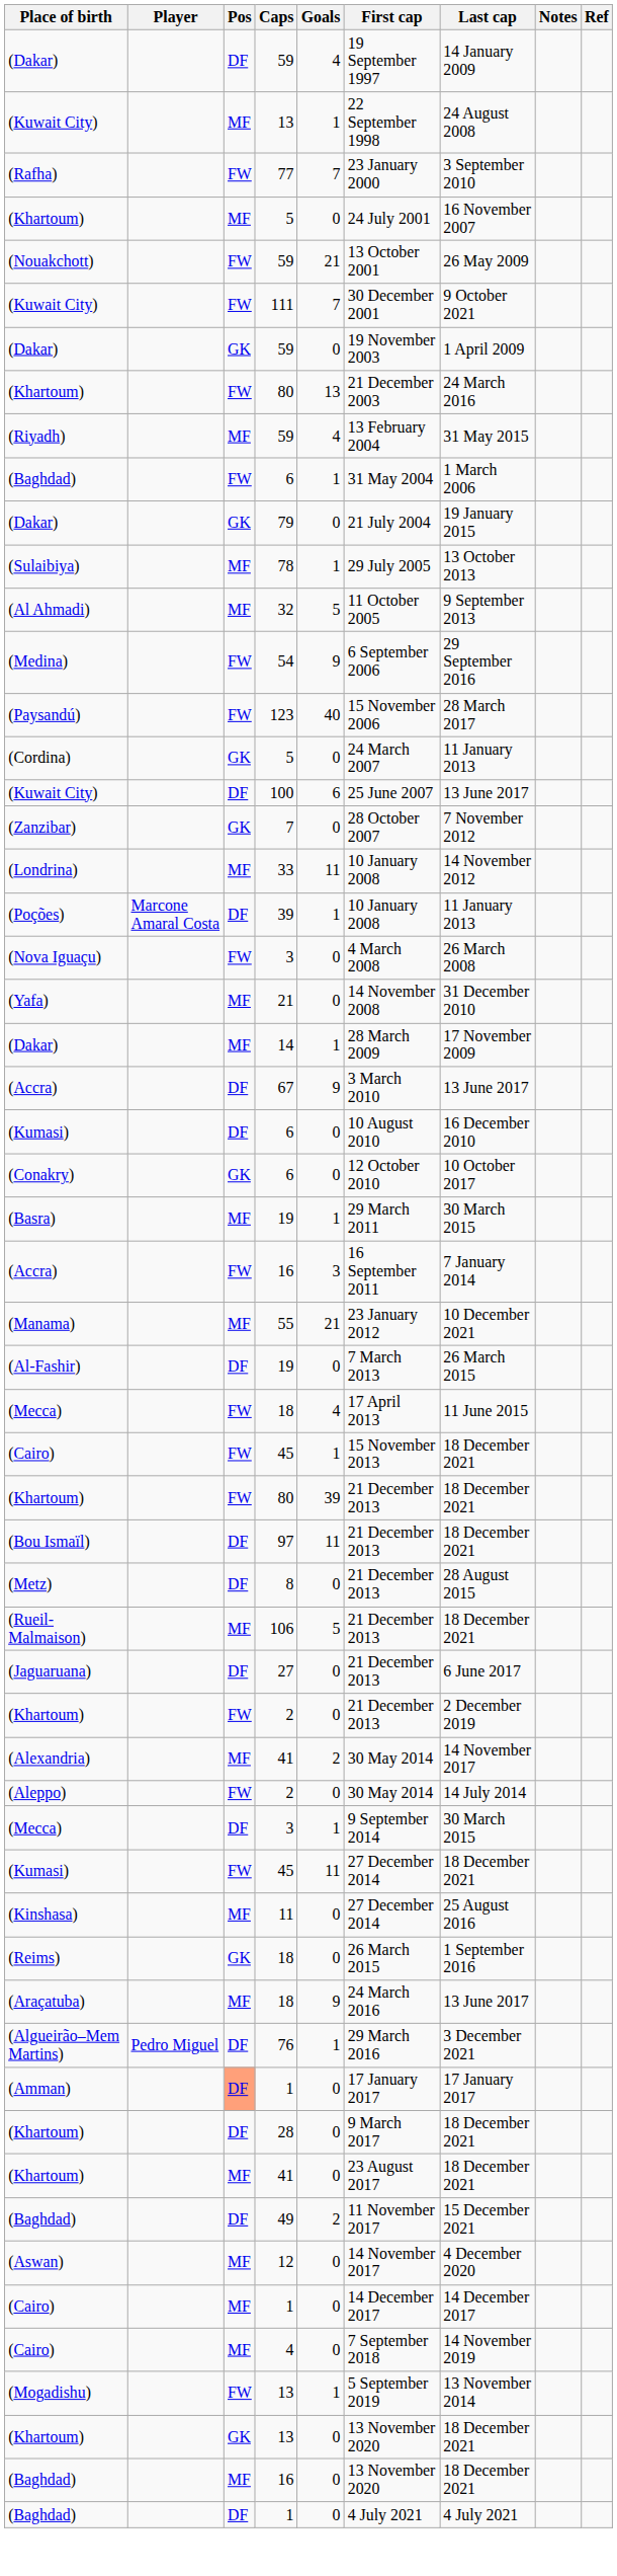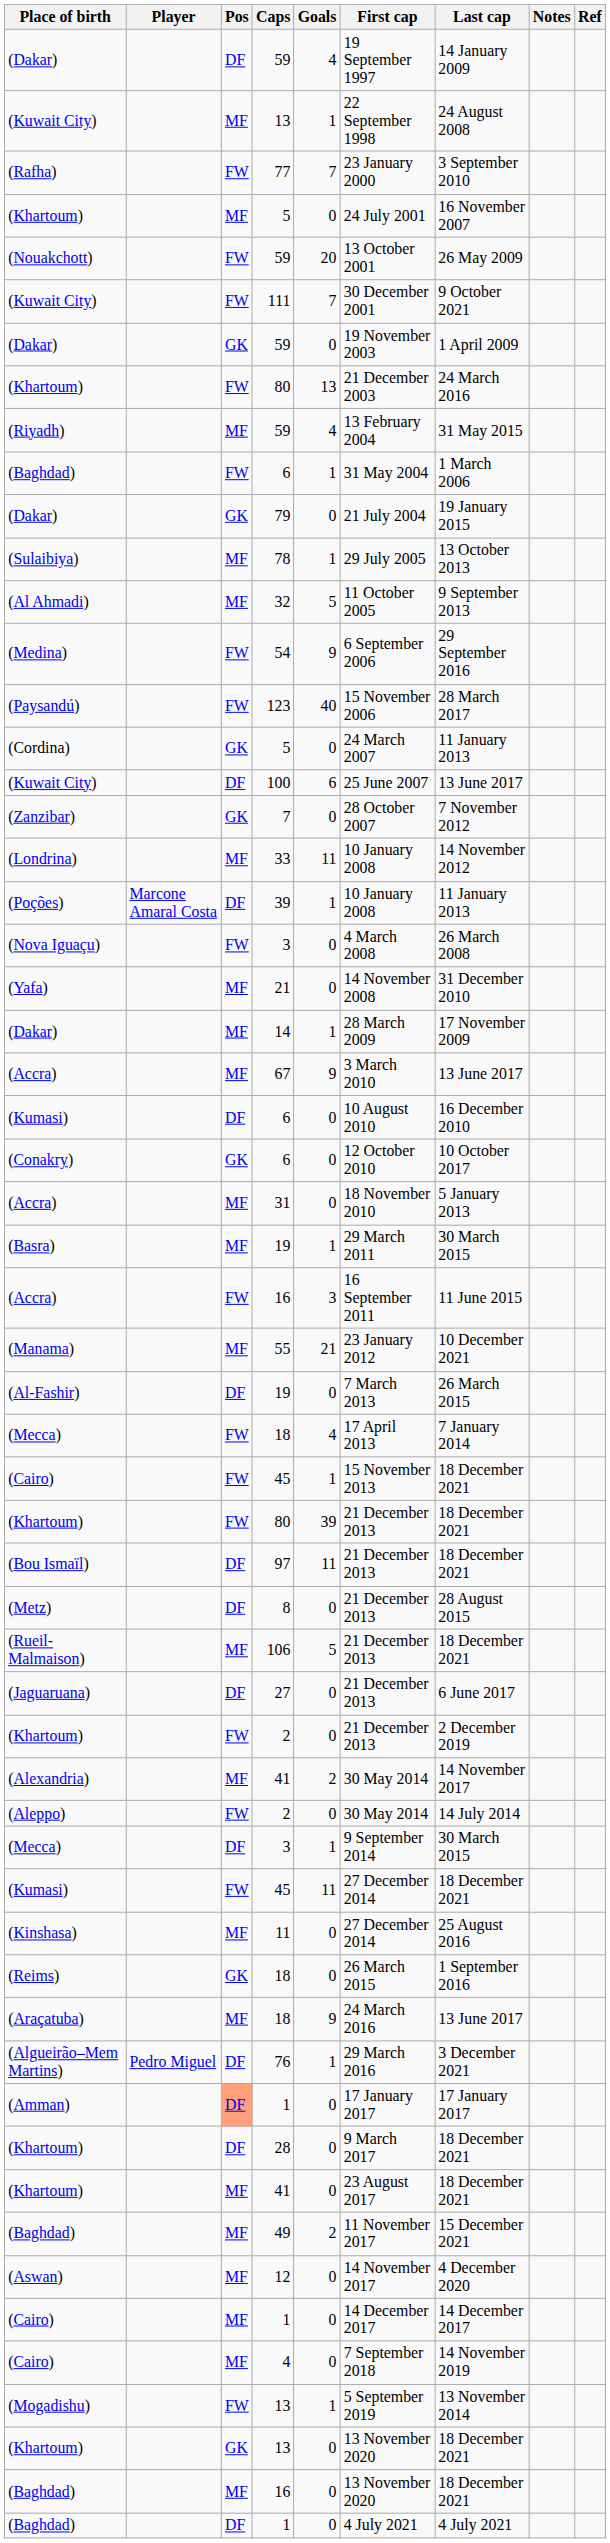 <table class="wikitable sortable">
 <tr>
 <th>Place of birth</th>
 <th>Player</th>
 <th>Pos</th>
 <th>Caps</th>
 <th>Goals</th>
 <th>First cap</th>
 <th>Last cap</th>
 <th class="unsortable">Notes</th>
 <th>Ref</th>
 </tr>
 <tr>
 <td> (<a href='#'>Dakar</a>)</td>
 <td></td>
 <td><a href='#'>DF</a></td>
 <td align="right">59</td>
 <td align="right">4</td>
 <td>19 September 1997</td>
 <td>14 January 2009</td>
 <td></td>
 <td></td>
 </tr>
 <tr>
 <td> (<a href='#'>Kuwait City</a>)</td>
 <td></td>
 <td><a href='#'>MF</a></td>
 <td align="right">13</td>
 <td align="right">1</td>
 <td>22 September 1998</td>
 <td>24 August 2008</td>
 <td></td>
 <td></td>
 </tr>
 <tr>
 <td> (<a href='#'>Rafha</a>)</td>
 <td></td>
 <td><a href='#'>FW</a></td>
 <td align="right">77</td>
 <td align="right">7</td>
 <td>23 January 2000</td>
 <td>3 September 2010</td>
 <td></td>
 <td></td>
 </tr>
 <tr>
 <td> (<a href='#'>Khartoum</a>)</td>
 <td></td>
 <td><a href='#'>MF</a></td>
 <td align="right">5</td>
 <td align="right">0</td>
 <td>24 July 2001</td>
 <td>16 November 2007</td>
 <td></td>
 <td></td>
 </tr>
 <tr>
 <td> (<a href='#'>Nouakchott</a>)</td>
 <td></td>
 <td><a href='#'>FW</a></td>
 <td align="right">59</td>
-<td align="right">21</td>
+<td align="right">20</td>
 <td>13 October 2001</td>
 <td>26 May 2009</td>
 <td></td>
 <td></td>
 </tr>
 <tr>
 <td> (<a href='#'>Kuwait City</a>)</td>
 <td></td>
 <td><a href='#'>FW</a></td>
 <td align="right">111</td>
 <td align="right">7</td>
 <td>30 December 2001</td>
 <td>9 October 2021</td>
 <td></td>
 <td></td>
 </tr>
 <tr>
 <td> (<a href='#'>Dakar</a>)</td>
 <td></td>
 <td><a href='#'>GK</a></td>
 <td align="right">59</td>
 <td align="right">0</td>
 <td>19 November 2003</td>
 <td>1 April 2009</td>
 <td></td>
 <td></td>
 </tr>
 <tr>
 <td> (<a href='#'>Khartoum</a>)</td>
 <td></td>
 <td><a href='#'>FW</a></td>
 <td align="right">80</td>
 <td align="right">13</td>
 <td>21 December 2003</td>
 <td>24 March 2016</td>
 <td></td>
 <td></td>
 </tr>
 <tr>
 <td> (<a href='#'>Riyadh</a>)</td>
 <td></td>
 <td><a href='#'>MF</a></td>
 <td align="right">59</td>
 <td align="right">4</td>
 <td>13 February 2004</td>
 <td>31 May 2015</td>
 <td></td>
 <td></td>
 </tr>
 <tr>
 <td> (<a href='#'>Baghdad</a>)</td>
 <td></td>
 <td><a href='#'>FW</a></td>
 <td align="right">6</td>
 <td align="right">1</td>
 <td>31 May 2004</td>
 <td>1 March 2006</td>
 <td></td>
 <td></td>
 </tr>
 <tr>
 <td> (<a href='#'>Dakar</a>)</td>
 <td></td>
 <td><a href='#'>GK</a></td>
 <td align="right">79</td>
 <td align="right">0</td>
 <td>21 July 2004</td>
 <td>19 January 2015</td>
 <td></td>
 <td></td>
 </tr>
 <tr>
 <td> (<a href='#'>Sulaibiya</a>)</td>
 <td></td>
 <td><a href='#'>MF</a></td>
 <td align="right">78</td>
 <td align="right">1</td>
 <td>29 July 2005</td>
 <td>13 October 2013</td>
 <td></td>
 <td></td>
 </tr>
 <tr>
 <td> (<a href='#'>Al Ahmadi</a>)</td>
 <td></td>
 <td><a href='#'>MF</a></td>
 <td align="right">32</td>
 <td align="right">5</td>
 <td>11 October 2005</td>
 <td>9 September 2013</td>
 <td></td>
 <td></td>
 </tr>
 <tr>
 <td> (<a href='#'>Medina</a>)</td>
 <td></td>
 <td><a href='#'>FW</a></td>
 <td align="right">54</td>
 <td align="right">9</td>
 <td>6 September 2006</td>
 <td>29 September 2016</td>
 <td></td>
 <td></td>
 </tr>
 <tr>
 <td> (<a href='#'>Paysandú</a>)</td>
 <td></td>
 <td><a href='#'>FW</a></td>
 <td align="right">123</td>
 <td align="right">40</td>
 <td>15 November 2006</td>
 <td>28 March 2017</td>
 <td></td>
 <td></td>
 </tr>
 <tr>
 <td> (Cordina)</td>
 <td></td>
 <td><a href='#'>GK</a></td>
 <td align="right">5</td>
 <td align="right">0</td>
 <td>24 March 2007</td>
 <td>11 January 2013</td>
 <td></td>
 <td></td>
 </tr>
 <tr>
 <td> (<a href='#'>Kuwait City</a>)</td>
 <td></td>
 <td><a href='#'>DF</a></td>
 <td align="right">100</td>
 <td align="right">6</td>
 <td>25 June 2007</td>
 <td>13 June 2017</td>
 <td></td>
 <td></td>
 </tr>
 <tr>
 <td> (<a href='#'>Zanzibar</a>)</td>
 <td></td>
 <td><a href='#'>GK</a></td>
 <td align="right">7</td>
 <td align="right">0</td>
 <td>28 October 2007</td>
 <td>7 November 2012</td>
 <td></td>
 <td></td>
 </tr>
 <tr>
 <td> (<a href='#'>Londrina</a>)</td>
 <td></td>
 <td><a href='#'>MF</a></td>
 <td align="right">33</td>
 <td align="right">11</td>
 <td>10 January 2008</td>
 <td>14 November 2012</td>
 <td></td>
 <td></td>
 </tr>
 <tr>
 <td> (<a href='#'>Poções</a>)</td>
 <td><a href='#'>Marcone Amaral Costa</a></td>
 <td><a href='#'>DF</a></td>
 <td align="right">39</td>
 <td align="right">1</td>
 <td>10 January 2008</td>
 <td>11 January 2013</td>
 <td></td>
 <td></td>
 </tr>
 <tr>
 <td> (<a href='#'>Nova Iguaçu</a>)</td>
 <td></td>
 <td><a href='#'>FW</a></td>
 <td align="right">3</td>
 <td align="right">0</td>
 <td>4 March 2008</td>
 <td>26 March 2008</td>
 <td></td>
 <td></td>
 </tr>
 <tr>
 <td> (<a href='#'>Yafa</a>)</td>
 <td></td>
 <td><a href='#'>MF</a></td>
 <td align="right">21</td>
 <td align="right">0</td>
 <td>14 November 2008</td>
 <td>31 December 2010</td>
 <td></td>
 <td></td>
 </tr>
 <tr>
 <td> (<a href='#'>Dakar</a>)</td>
 <td></td>
 <td><a href='#'>MF</a></td>
 <td align="right">14</td>
 <td align="right">1</td>
 <td>28 March 2009</td>
 <td>17 November 2009</td>
 <td></td>
 <td></td>
 </tr>
 <tr>
 <td> (<a href='#'>Accra</a>)</td>
 <td></td>
-<td><a href='#'>DF</a></td>
+<td><a href='#'>MF</a></td>
 <td align="right">67</td>
 <td align="right">9</td>
 <td>3 March 2010</td>
 <td>13 June 2017</td>
 <td></td>
 <td></td>
 </tr>
 <tr>
 <td> (<a href='#'>Kumasi</a>)</td>
 <td></td>
 <td><a href='#'>DF</a></td>
 <td align="right">6</td>
 <td align="right">0</td>
 <td>10 August 2010</td>
 <td>16 December 2010</td>
 <td></td>
 <td></td>
 </tr>
 <tr>
 <td> (<a href='#'>Conakry</a>)</td>
 <td></td>
 <td><a href='#'>GK</a></td>
 <td align="right">6</td>
 <td align="right">0</td>
 <td>12 October 2010</td>
 <td>10 October 2017</td>
 <td></td>
 <td></td>
 </tr>
 <tr>
+<td> (<a href='#'>Accra</a>)</td>
+<td></td>
+<td><a href='#'>MF</a></td>
+<td align="right">31</td>
+<td align="right">0</td>
+<td>18 November 2010</td>
+<td>5 January 2013</td>
+<td></td>
+<td></td>
+</tr>
+<tr>
 <td> (<a href='#'>Basra</a>)</td>
 <td></td>
 <td><a href='#'>MF</a></td>
 <td align="right">19</td>
 <td align="right">1</td>
 <td>29 March 2011</td>
 <td>30 March 2015</td>
 <td></td>
 <td></td>
 </tr>
 <tr>
 <td> (<a href='#'>Accra</a>)</td>
 <td></td>
 <td><a href='#'>FW</a></td>
 <td align="right">16</td>
 <td align="right">3</td>
 <td>16 September 2011</td>
-<td>7 January 2014</td>
+<td>11 June 2015</td>
 <td></td>
 <td></td>
 </tr>
 <tr>
 <td> (<a href='#'>Manama</a>)</td>
 <td></td>
 <td><a href='#'>MF</a></td>
 <td align="right">55</td>
 <td align="right">21</td>
 <td>23 January 2012</td>
 <td>10 December 2021</td>
 <td></td>
 <td></td>
 </tr>
 <tr>
 <td> (<a href='#'>Al-Fashir</a>)</td>
 <td></td>
 <td><a href='#'>DF</a></td>
 <td align="right">19</td>
 <td align="right">0</td>
 <td>7 March 2013</td>
 <td>26 March 2015</td>
 <td></td>
 <td></td>
 </tr>
 <tr>
 <td> (<a href='#'>Mecca</a>)</td>
 <td></td>
 <td><a href='#'>FW</a></td>
 <td align="right">18</td>
 <td align="right">4</td>
 <td>17 April 2013</td>
-<td>11 June 2015</td>
+<td>7 January 2014</td>
 <td></td>
 <td></td>
 </tr>
 <tr>
 <td> (<a href='#'>Cairo</a>)</td>
 <td></td>
 <td><a href='#'>FW</a></td>
 <td align="right">45</td>
 <td align="right">1</td>
 <td>15 November 2013</td>
 <td>18 December 2021</td>
 <td></td>
 <td></td>
 </tr>
 <tr>
 <td> (<a href='#'>Khartoum</a>)</td>
 <td></td>
 <td><a href='#'>FW</a></td>
 <td align="right">80</td>
 <td align="right">39</td>
 <td>21 December 2013</td>
 <td>18 December 2021</td>
 <td></td>
 <td></td>
 </tr>
 <tr>
 <td> (<a href='#'>Bou Ismaïl</a>)</td>
 <td></td>
 <td><a href='#'>DF</a></td>
 <td align="right">97</td>
 <td align="right">11</td>
 <td>21 December 2013</td>
 <td>18 December 2021</td>
 <td></td>
 <td></td>
 </tr>
 <tr>
 <td> (<a href='#'>Metz</a>)</td>
 <td></td>
 <td><a href='#'>DF</a></td>
 <td align="right">8</td>
 <td align="right">0</td>
 <td>21 December 2013</td>
 <td>28 August 2015</td>
 <td></td>
 <td></td>
 </tr>
 <tr>
 <td> (<a href='#'>Rueil-Malmaison</a>)</td>
 <td></td>
 <td><a href='#'>MF</a></td>
 <td align="right">106</td>
 <td align="right">5</td>
 <td>21 December 2013</td>
 <td>18 December 2021</td>
 <td></td>
 <td></td>
 </tr>
 <tr>
 <td> (<a href='#'>Jaguaruana</a>)</td>
 <td></td>
 <td><a href='#'>DF</a></td>
 <td align="right">27</td>
 <td align="right">0</td>
 <td>21 December 2013</td>
 <td>6 June 2017</td>
 <td></td>
 <td></td>
 </tr>
 <tr>
 <td> (<a href='#'>Khartoum</a>)</td>
 <td></td>
 <td><a href='#'>FW</a></td>
 <td align="right">2</td>
 <td align="right">0</td>
 <td>21 December 2013</td>
 <td>2 December 2019</td>
 <td></td>
 <td></td>
 </tr>
 <tr>
 <td> (<a href='#'>Alexandria</a>)</td>
 <td></td>
 <td><a href='#'>MF</a></td>
 <td align="right">41</td>
 <td align="right">2</td>
 <td>30 May 2014</td>
 <td>14 November 2017</td>
 <td></td>
 <td></td>
 </tr>
 <tr>
 <td> (<a href='#'>Aleppo</a>)</td>
 <td></td>
 <td><a href='#'>FW</a></td>
 <td align="right">2</td>
 <td align="right">0</td>
 <td>30 May 2014</td>
 <td>14 July 2014</td>
 <td></td>
 <td></td>
 </tr>
 <tr>
 <td> (<a href='#'>Mecca</a>)</td>
 <td></td>
 <td><a href='#'>DF</a></td>
 <td align="right">3</td>
 <td align="right">1</td>
 <td>9 September 2014</td>
 <td>30 March 2015</td>
 <td></td>
 <td></td>
 </tr>
 <tr>
 <td> (<a href='#'>Kumasi</a>)</td>
 <td></td>
 <td><a href='#'>FW</a></td>
 <td align="right">45</td>
 <td align="right">11</td>
 <td>27 December 2014</td>
 <td>18 December 2021</td>
 <td></td>
 <td></td>
 </tr>
 <tr>
 <td> (<a href='#'>Kinshasa</a>)</td>
 <td></td>
 <td><a href='#'>MF</a></td>
 <td align="right">11</td>
 <td align="right">0</td>
 <td>27 December 2014</td>
 <td>25 August 2016</td>
 <td></td>
 <td></td>
 </tr>
 <tr>
 <td> (<a href='#'>Reims</a>)</td>
 <td></td>
 <td><a href='#'>GK</a></td>
 <td align="right">18</td>
 <td align="right">0</td>
 <td>26 March 2015</td>
 <td>1 September 2016</td>
 <td></td>
 <td></td>
 </tr>
 <tr>
 <td> (<a href='#'>Araçatuba</a>)</td>
 <td></td>
 <td><a href='#'>MF</a></td>
 <td align="right">18</td>
 <td align="right">9</td>
 <td>24 March 2016</td>
 <td>13 June 2017</td>
 <td></td>
 <td></td>
 </tr>
 <tr>
 <td> (<a href='#'>Algueirão–Mem Martins</a>)</td>
 <td><a href='#'>Pedro Miguel</a></td>
 <td><a href='#'>DF</a></td>
 <td align="right">76</td>
 <td align="right">1</td>
 <td>29 March 2016</td>
 <td>3 December 2021</td>
 <td></td>
 <td></td>
 </tr>
 <tr>
 <td> (<a href='#'>Amman</a>)</td>
 <td></td>
 <td style="background: lightsalmon;"><a href='#'>DF</a></td>
 <td align="right">1</td>
 <td align="right">0</td>
 <td>17 January 2017</td>
 <td>17 January 2017</td>
 <td></td>
 <td></td>
 </tr>
 <tr>
 <td> (<a href='#'>Khartoum</a>)</td>
 <td></td>
 <td><a href='#'>DF</a></td>
 <td align="right">28</td>
 <td align="right">0</td>
 <td>9 March 2017</td>
 <td>18 December 2021</td>
 <td></td>
 <td></td>
 </tr>
 <tr>
 <td> (<a href='#'>Khartoum</a>)</td>
 <td></td>
 <td><a href='#'>MF</a></td>
 <td align="right">41</td>
 <td align="right">0</td>
 <td>23 August 2017</td>
 <td>18 December 2021</td>
 <td></td>
 <td></td>
 </tr>
 <tr>
 <td> (<a href='#'>Baghdad</a>)</td>
 <td></td>
-<td><a href='#'>DF</a></td>
+<td><a href='#'>MF</a></td>
 <td align="right">49</td>
 <td align="right">2</td>
 <td>11 November 2017</td>
 <td>15 December 2021</td>
 <td></td>
 <td></td>
 </tr>
 <tr>
 <td> (<a href='#'>Aswan</a>)</td>
 <td></td>
 <td><a href='#'>MF</a></td>
 <td align="right">12</td>
 <td align="right">0</td>
 <td>14 November 2017</td>
 <td>4 December 2020</td>
 <td></td>
 <td></td>
 </tr>
 <tr>
 <td> (<a href='#'>Cairo</a>)</td>
 <td></td>
 <td><a href='#'>MF</a></td>
 <td align="right">1</td>
 <td align="right">0</td>
 <td>14 December 2017</td>
 <td>14 December 2017</td>
 <td></td>
 <td></td>
 </tr>
 <tr>
 <td> (<a href='#'>Cairo</a>)</td>
 <td></td>
 <td><a href='#'>MF</a></td>
 <td align="right">4</td>
 <td align="right">0</td>
 <td>7 September 2018</td>
 <td>14 November 2019</td>
 <td></td>
 <td></td>
 </tr>
 <tr>
 <td> (<a href='#'>Mogadishu</a>)</td>
 <td></td>
 <td><a href='#'>FW</a></td>
 <td align="right">13</td>
 <td align="right">1</td>
 <td>5 September 2019</td>
 <td>13 November 2014</td>
 <td></td>
 <td></td>
 </tr>
 <tr>
 <td> (<a href='#'>Khartoum</a>)</td>
 <td></td>
 <td><a href='#'>GK</a></td>
 <td align="right">13</td>
 <td align="right">0</td>
 <td>13 November 2020</td>
 <td>18 December 2021</td>
 <td></td>
 <td></td>
 </tr>
 <tr>
 <td> (<a href='#'>Baghdad</a>)</td>
 <td></td>
 <td><a href='#'>MF</a></td>
 <td align="right">16</td>
 <td align="right">0</td>
 <td>13 November 2020</td>
 <td>18 December 2021</td>
 <td></td>
 <td></td>
 </tr>
 <tr>
 <td> (<a href='#'>Baghdad</a>)</td>
 <td></td>
 <td><a href='#'>DF</a></td>
 <td align="right">1</td>
 <td align="right">0</td>
 <td>4 July 2021</td>
 <td>4 July 2021</td>
 <td></td>
 <td></td>
 </tr>
 </table>
